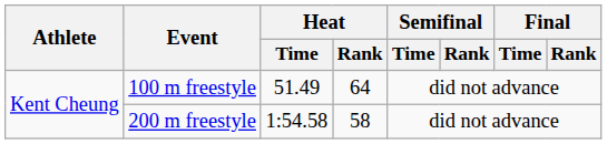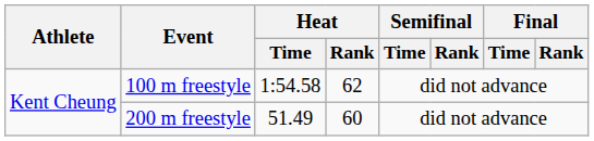 <table class=wikitable style="font-size:90%">
 <tr>
 <th rowspan="2">Athlete</th>
 <th rowspan="2">Event</th>
 <th colspan="2">Heat</th>
 <th colspan="2">Semifinal</th>
 <th colspan="2">Final</th>
 </tr>
 <tr style="font-size:95%">
 <th>Time</th>
 <th>Rank</th>
 <th>Time</th>
 <th>Rank</th>
 <th>Time</th>
 <th>Rank</th>
 </tr>
 <tr align=center>
 <td align=left rowspan=2><a href='#'>Kent Cheung</a></td>
 <td align=left><a href='#'>100 m freestyle</a></td>
-<td>51.49</td>
-<td>64</td>
+<td>1:54.58</td>
+<td>62</td>
 <td colspan=4>did not advance</td>
 </tr>
 <tr align=center>
 <td align=left><a href='#'>200 m freestyle</a></td>
-<td>1:54.58</td>
-<td>58</td>
+<td>51.49</td>
+<td>60</td>
 <td colspan=4>did not advance</td>
 </tr>
 </table>
